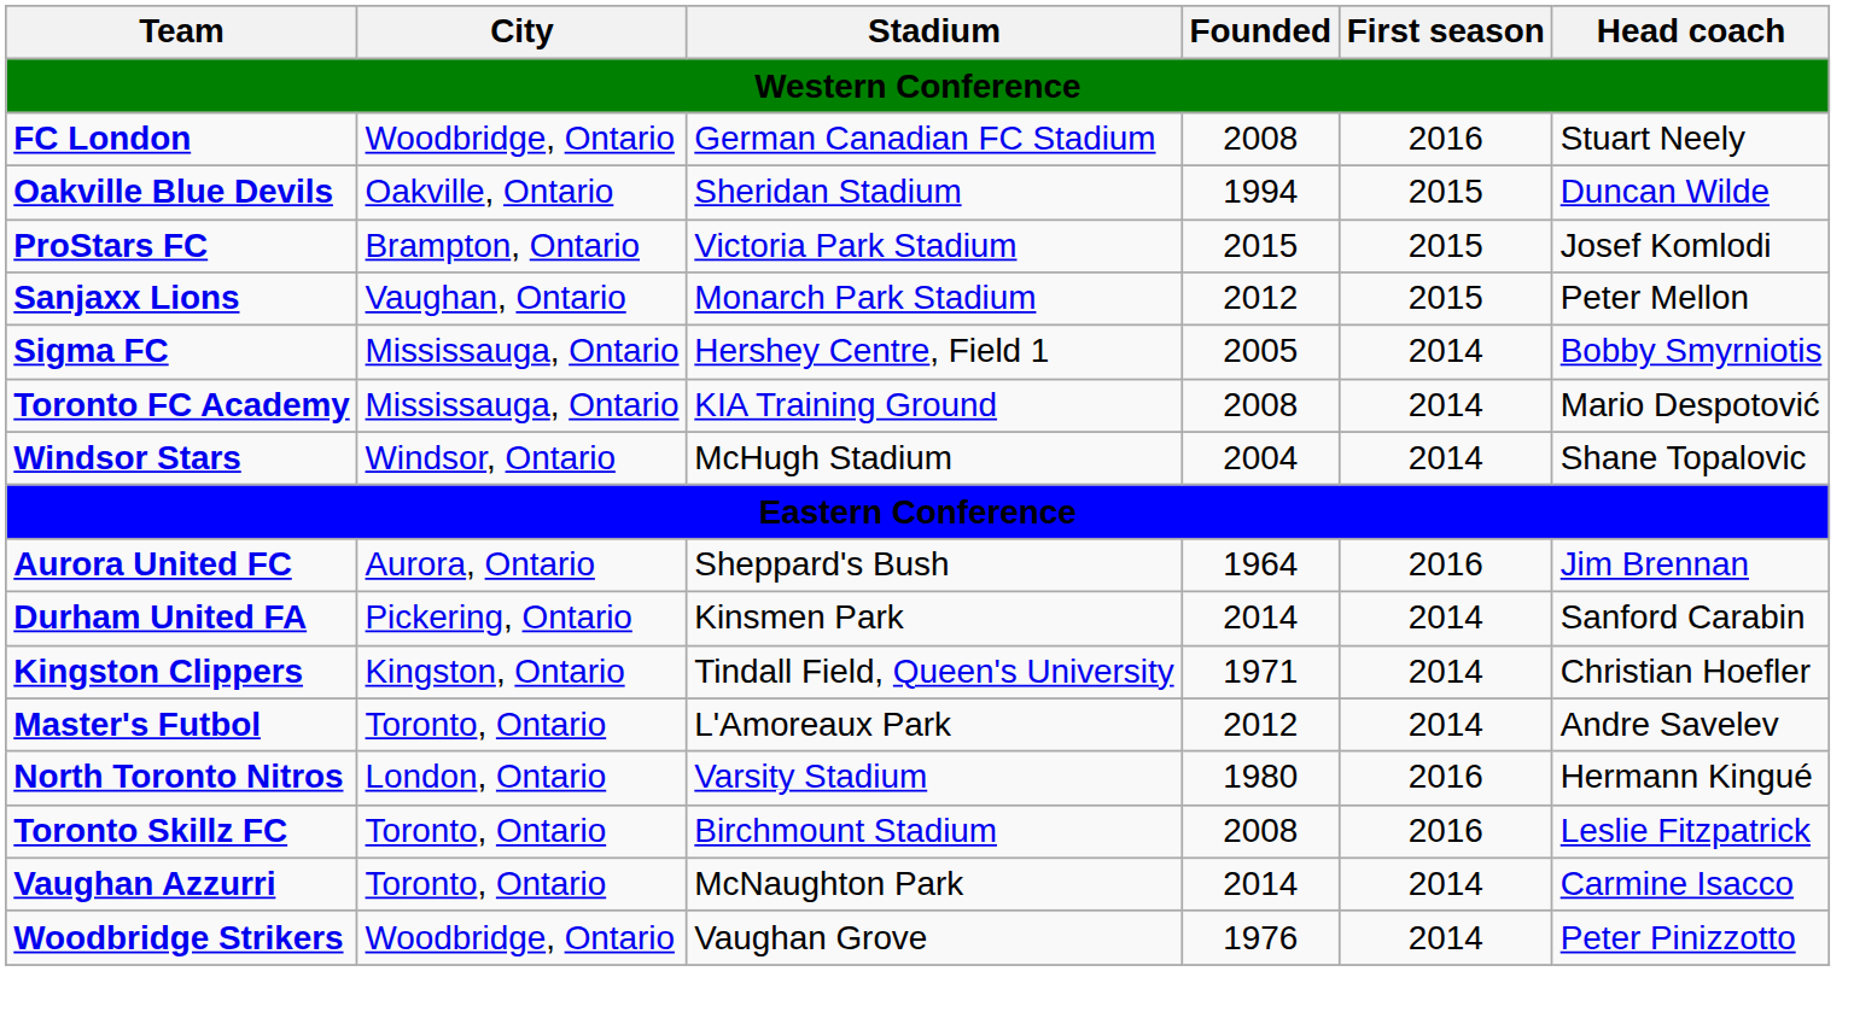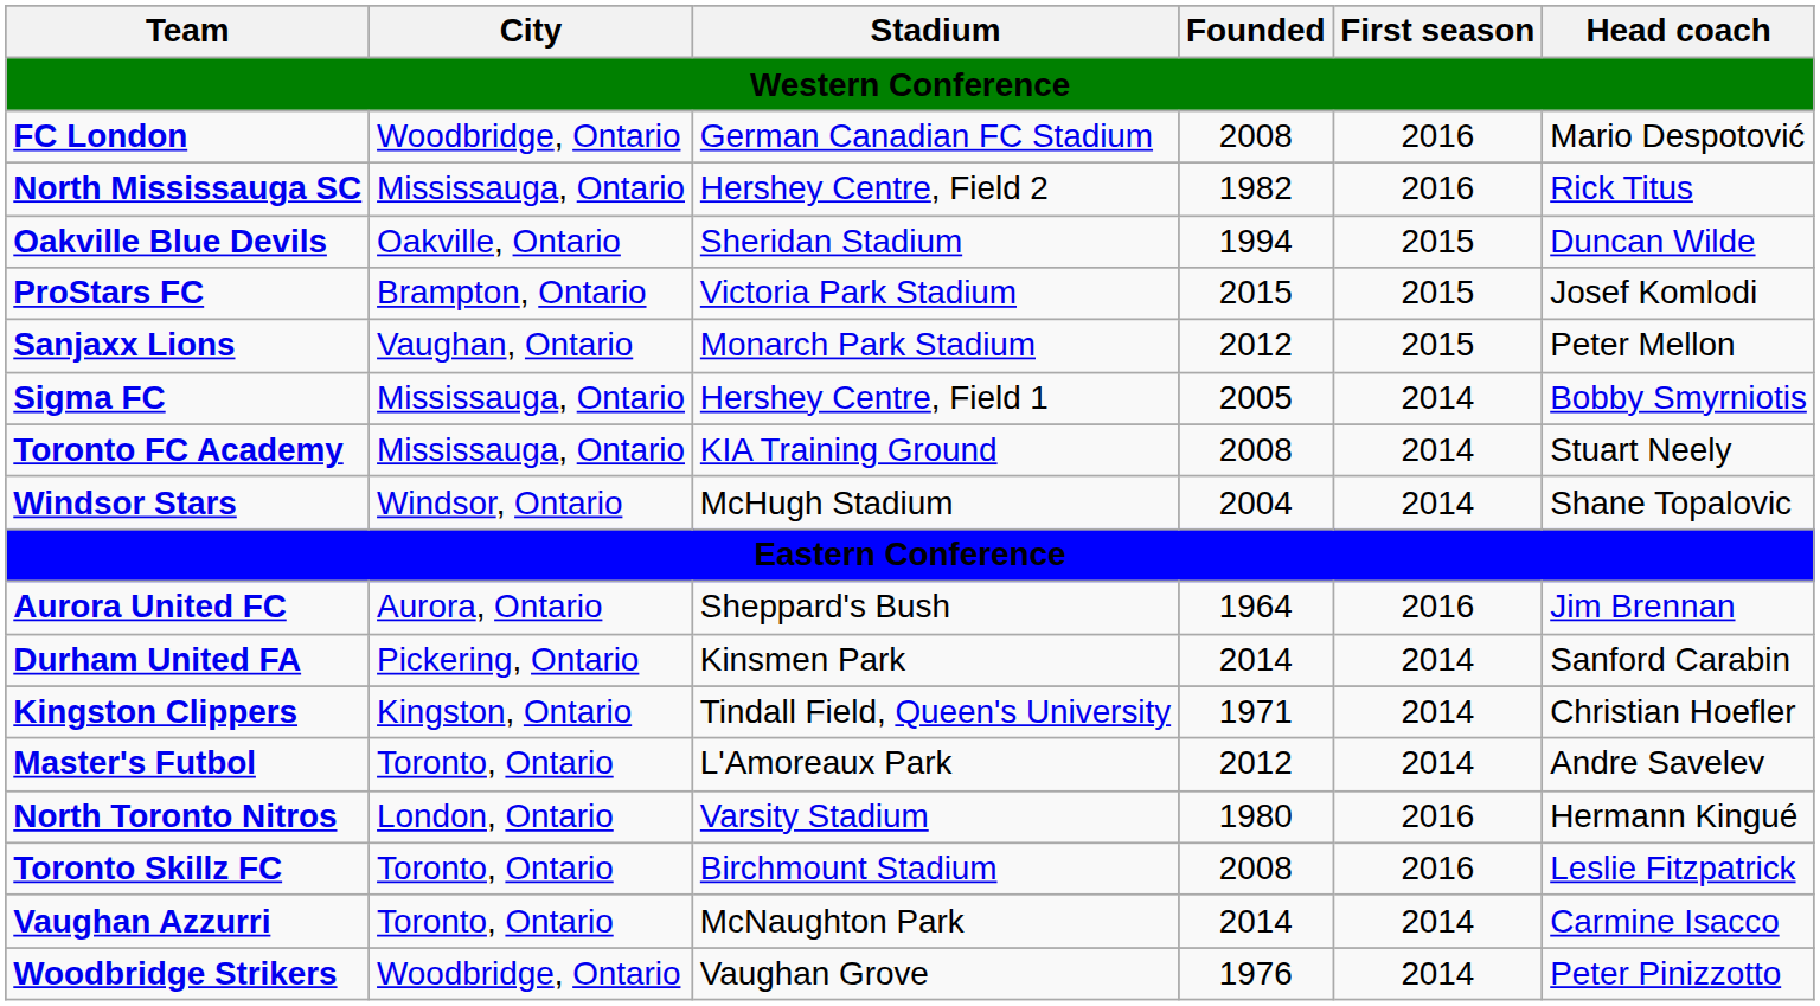 <table class="wikitable" style="text-align:left">
 <tr>
 <th>Team</th>
 <th>City</th>
 <th>Stadium</th>
 <th>Founded</th>
 <th>First season</th>
 <th>Head coach</th>
 </tr>
 <tr>
 <th style="background:green" colspan="6"><span><strong>Western Conference</strong></span></th>
 </tr>
 <tr>
 <td><strong><a href='#'>FC London</a></strong></td>
 <td><a href='#'>Woodbridge</a>, <a href='#'>Ontario</a></td>
 <td><a href='#'>German Canadian FC Stadium</a></td>
 <td align=center>2008</td>
 <td align=center>2016</td>
-<td> Stuart Neely</td>
+<td> Mario Despotović</td>
+</tr>
+<tr>
+<td><strong><a href='#'>North Mississauga SC</a></strong></td>
+<td><a href='#'>Mississauga</a>, <a href='#'>Ontario</a></td>
+<td><a href='#'>Hershey Centre</a>, Field 2</td>
+<td align=center>1982</td>
+<td align=center>2016</td>
+<td> <a href='#'>Rick Titus</a></td>
 </tr>
 <tr>
 <td><strong><a href='#'>Oakville Blue Devils</a></strong></td>
 <td><a href='#'>Oakville</a>, <a href='#'>Ontario</a></td>
 <td><a href='#'>Sheridan Stadium</a></td>
 <td align=center>1994</td>
 <td align=center>2015</td>
 <td> <a href='#'>Duncan Wilde</a></td>
 </tr>
 <tr>
 <td><strong><a href='#'>ProStars FC</a></strong></td>
 <td><a href='#'>Brampton</a>, <a href='#'>Ontario</a></td>
 <td><a href='#'>Victoria Park Stadium</a></td>
 <td align=center>2015</td>
 <td align=center>2015</td>
 <td> Josef Komlodi</td>
 </tr>
 <tr>
 <td><strong><a href='#'>Sanjaxx Lions</a></strong></td>
 <td><a href='#'>Vaughan</a>, <a href='#'>Ontario</a></td>
 <td><a href='#'>Monarch Park Stadium</a></td>
 <td align=center>2012</td>
 <td align=center>2015</td>
 <td> Peter Mellon</td>
 </tr>
 <tr>
 <td><strong><a href='#'>Sigma FC</a></strong></td>
 <td><a href='#'>Mississauga</a>, <a href='#'>Ontario</a></td>
 <td><a href='#'>Hershey Centre</a>, Field 1</td>
 <td align=center>2005</td>
 <td align=center>2014</td>
 <td> <a href='#'>Bobby Smyrniotis</a></td>
 </tr>
 <tr>
 <td><strong><a href='#'>Toronto FC Academy</a></strong></td>
 <td><a href='#'>Mississauga</a>, <a href='#'>Ontario</a></td>
 <td><a href='#'>KIA Training Ground</a></td>
 <td align=center>2008</td>
 <td align=center>2014</td>
-<td> Mario Despotović</td>
+<td> Stuart Neely</td>
 </tr>
 <tr>
 <td><strong><a href='#'>Windsor Stars</a></strong></td>
 <td><a href='#'>Windsor</a>, <a href='#'>Ontario</a></td>
 <td>McHugh Stadium</td>
 <td align=center>2004</td>
 <td align=center>2014</td>
 <td> Shane Topalovic</td>
 </tr>
 <tr>
 <th style="background:blue" colspan="6"><span><strong>Eastern Conference</strong></span></th>
 </tr>
 <tr>
 <td><strong><a href='#'>Aurora United FC</a></strong></td>
 <td><a href='#'>Aurora</a>, <a href='#'>Ontario</a></td>
 <td>Sheppard's Bush</td>
 <td align=center>1964</td>
 <td align=center>2016</td>
 <td> <a href='#'>Jim Brennan</a></td>
 </tr>
 <tr>
 <td><strong><a href='#'>Durham United FA</a></strong></td>
 <td><a href='#'>Pickering</a>, <a href='#'>Ontario</a></td>
 <td>Kinsmen Park</td>
 <td align=center>2014</td>
 <td align=center>2014</td>
 <td> Sanford Carabin</td>
 </tr>
 <tr>
 <td><strong><a href='#'>Kingston Clippers</a></strong></td>
 <td><a href='#'>Kingston</a>, <a href='#'>Ontario</a></td>
 <td>Tindall Field, <a href='#'>Queen's University</a></td>
 <td align=center>1971</td>
 <td align=center>2014</td>
 <td> Christian Hoefler</td>
 </tr>
 <tr>
 <td><strong><a href='#'>Master's Futbol</a></strong></td>
 <td><a href='#'>Toronto</a>, <a href='#'>Ontario</a></td>
 <td>L'Amoreaux Park</td>
 <td align=center>2012</td>
 <td align=center>2014</td>
 <td>Andre Savelev</td>
 </tr>
 <tr>
 <td><strong><a href='#'>North Toronto Nitros</a></strong></td>
 <td><a href='#'>London</a>, <a href='#'>Ontario</a></td>
 <td><a href='#'>Varsity Stadium</a></td>
 <td align=center>1980</td>
 <td align=center>2016</td>
 <td> Hermann Kingué</td>
 </tr>
 <tr>
 <td><strong><a href='#'>Toronto Skillz FC</a></strong></td>
 <td><a href='#'>Toronto</a>, <a href='#'>Ontario</a></td>
 <td><a href='#'>Birchmount Stadium</a></td>
 <td align=center>2008</td>
 <td align=center>2016</td>
 <td> <a href='#'>Leslie Fitzpatrick</a></td>
 </tr>
 <tr>
 <td><strong><a href='#'>Vaughan Azzurri</a></strong></td>
 <td><a href='#'>Toronto</a>, <a href='#'>Ontario</a></td>
 <td>McNaughton Park</td>
 <td align=center>2014</td>
 <td align=center>2014</td>
 <td> <a href='#'>Carmine Isacco</a></td>
 </tr>
 <tr>
 <td><strong><a href='#'>Woodbridge Strikers</a></strong></td>
 <td><a href='#'>Woodbridge</a>, <a href='#'>Ontario</a></td>
 <td>Vaughan Grove</td>
 <td align=center>1976</td>
 <td align=center>2014</td>
 <td> <a href='#'>Peter Pinizzotto</a></td>
 </tr>
 </table>
